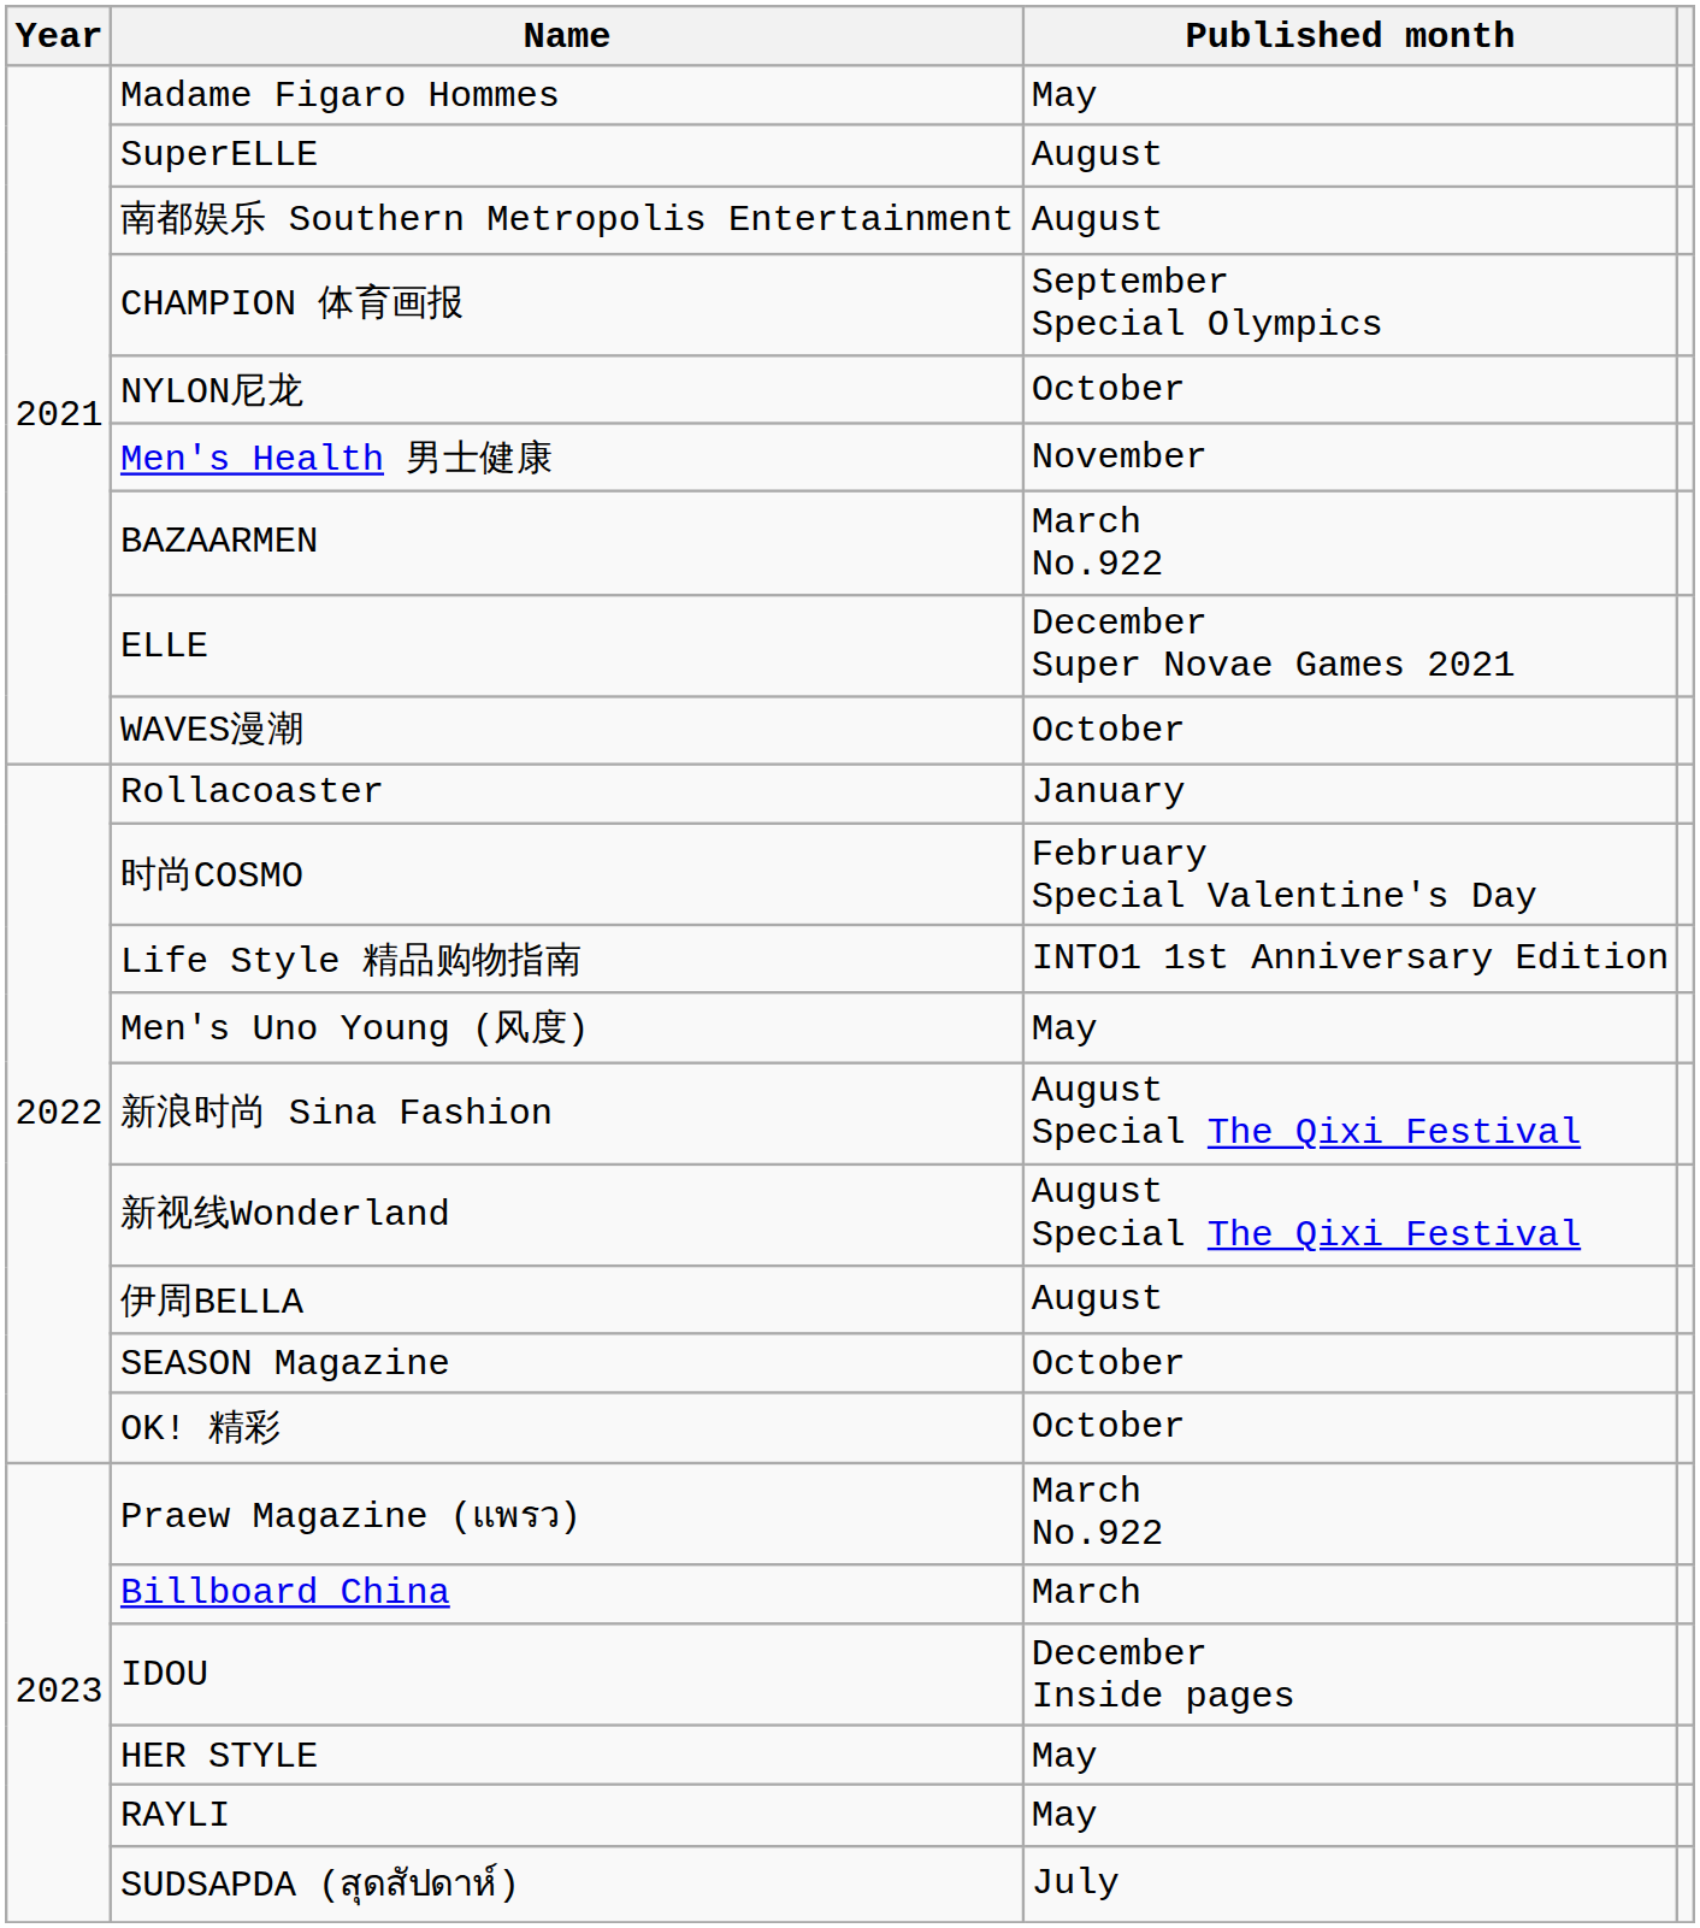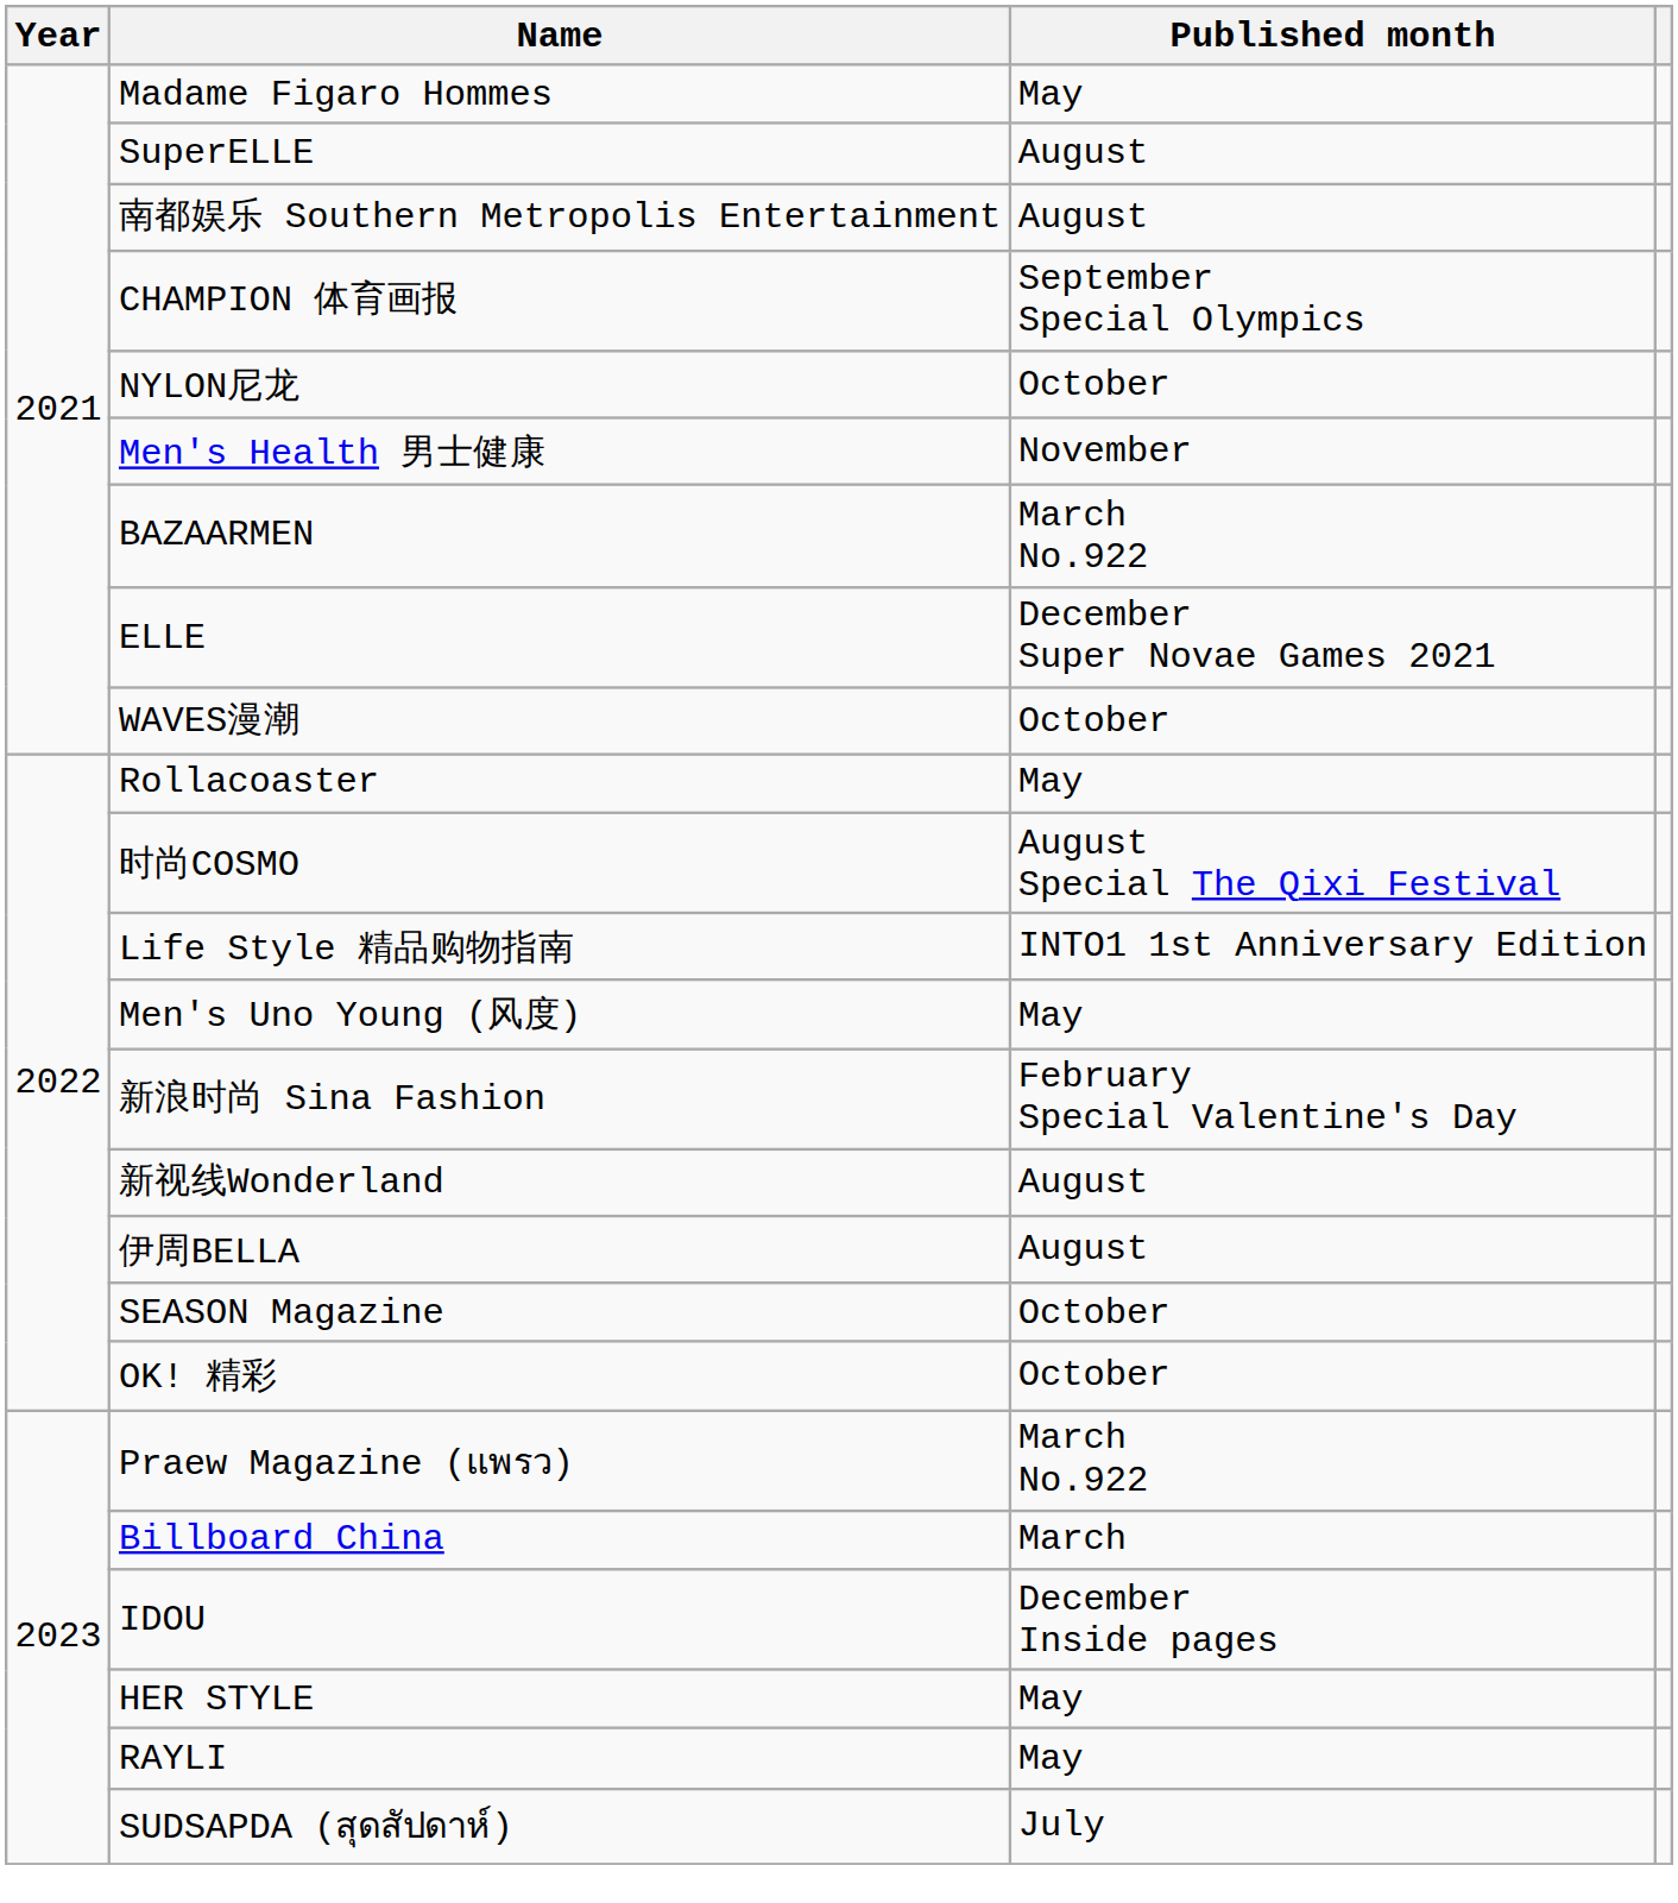 <table class="wikitable">
 <tr>
 <th>Year</th>
 <th>Name</th>
 <th>Published month</th>
 <th class="unsortable"></th>
 </tr>
 <tr>
 <td rowspan="9">2021</td>
 <td>Madame Figaro Hommes</td>
 <td>May</td>
 <td></td>
 </tr>
 <tr>
 <td>SuperELLE</td>
 <td>August</td>
 <td></td>
 </tr>
 <tr>
 <td>南都娱乐 Southern Metropolis Entertainment</td>
 <td>August</td>
 <td></td>
 </tr>
 <tr>
 <td>CHAMPION 体育画报</td>
 <td>September<br>Special Olympics</td>
 <td></td>
 </tr>
 <tr>
 <td>NYLON尼龙</td>
 <td>October</td>
 <td></td>
 </tr>
 <tr>
 <td><a href='#'>Men's Health</a> 男士健康</td>
 <td>November</td>
 <td></td>
 </tr>
 <tr>
 <td>BAZAARMEN</td>
 <td>March<br>No.922</td>
 <td></td>
 </tr>
 <tr>
 <td>ELLE</td>
 <td>December<br>Super Novae Games 2021</td>
 <td></td>
 </tr>
 <tr>
 <td>WAVES漫潮</td>
 <td>October</td>
 <td></td>
 </tr>
 <tr>
 <td rowspan="9">2022</td>
 <td>Rollacoaster</td>
-<td>January</td>
+<td>May</td>
 <td></td>
 </tr>
 <tr>
 <td>时尚COSMO</td>
-<td>February<br>Special Valentine's Day</td>
+<td>August<br>Special <a href='#'>The Qixi Festival</a></td>
 <td></td>
 </tr>
 <tr>
 <td>Life Style 精品购物指南</td>
 <td>INTO1 1st Anniversary Edition</td>
 <td></td>
 </tr>
 <tr>
 <td>Men's Uno Young (风度)</td>
 <td>May</td>
 <td></td>
 </tr>
 <tr>
 <td>新浪时尚 Sina Fashion</td>
-<td>August<br>Special <a href='#'>The Qixi Festival</a></td>
+<td>February<br>Special Valentine's Day</td>
 <td></td>
 </tr>
 <tr>
 <td>新视线Wonderland</td>
-<td>August<br>Special <a href='#'>The Qixi Festival</a></td>
+<td>August</td>
 <td></td>
 </tr>
 <tr>
 <td>伊周BELLA</td>
 <td>August</td>
 <td></td>
 </tr>
 <tr>
 <td>SEASON Magazine</td>
 <td>October</td>
 <td></td>
 </tr>
 <tr>
 <td>OK! 精彩</td>
 <td>October</td>
 <td></td>
 </tr>
 <tr>
 <td rowspan="6">2023</td>
 <td>Praew Magazine (แพรว)</td>
 <td>March<br>No.922</td>
 <td></td>
 </tr>
 <tr>
 <td><a href='#'>Billboard China</a></td>
 <td>March</td>
 <td></td>
 </tr>
 <tr>
 <td>IDOU</td>
 <td>December<br>Inside pages</td>
 <td></td>
 </tr>
 <tr>
 <td>HER STYLE</td>
 <td>May</td>
 <td></td>
 </tr>
 <tr>
 <td>RAYLI</td>
 <td>May</td>
 <td></td>
 </tr>
 <tr>
 <td>SUDSAPDA (สุดสัปดาห์)</td>
 <td>July</td>
 <td></td>
 </tr>
 </table>
